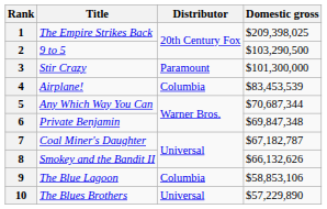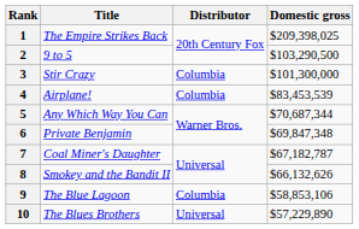 <table class="wikitable sortable" style="margin:auto; margin:auto;">
 <tr>
 <th>Rank</th>
 <th>Title</th>
 <th>Distributor</th>
 <th>Domestic gross</th>
 </tr>
 <tr>
 <th style="text-align:center;">1</th>
 <td><em><a href='#'>The Empire Strikes Back</a></em></td>
 <td rowspan="2"><a href='#'>20th Century Fox</a></td>
 <td>$209,398,025</td>
 </tr>
 <tr>
 <th style="text-align:center;">2</th>
 <td><em><a href='#'>9 to 5</a></em></td>
 <td>$103,290,500</td>
 </tr>
 <tr>
 <th style="text-align:center;">3</th>
 <td><em><a href='#'>Stir Crazy</a></em></td>
-<td><a href='#'>Paramount</a></td>
+<td><a href='#'>Columbia</a></td>
 <td>$101,300,000</td>
 </tr>
 <tr>
 <th style="text-align:center;">4</th>
 <td><em><a href='#'>Airplane!</a></em></td>
 <td><a href='#'>Columbia</a></td>
 <td>$83,453,539</td>
 </tr>
 <tr>
 <th style="text-align:center;">5</th>
 <td><em><a href='#'>Any Which Way You Can</a></em></td>
 <td rowspan="2"><a href='#'>Warner Bros.</a></td>
 <td>$70,687,344</td>
 </tr>
 <tr>
 <th style="text-align:center;">6</th>
 <td><em><a href='#'>Private Benjamin</a></em></td>
 <td>$69,847,348</td>
 </tr>
 <tr>
 <th style="text-align:center;">7</th>
 <td><em><a href='#'>Coal Miner's Daughter</a></em></td>
 <td rowspan="2"><a href='#'>Universal</a></td>
 <td>$67,182,787</td>
 </tr>
 <tr>
 <th style="text-align:center;">8</th>
 <td><em><a href='#'>Smokey and the Bandit II</a></em></td>
 <td>$66,132,626</td>
 </tr>
 <tr>
 <th style="text-align:center;">9</th>
 <td><em><a href='#'>The Blue Lagoon</a></em></td>
 <td><a href='#'>Columbia</a></td>
 <td>$58,853,106</td>
 </tr>
 <tr>
 <th style="text-align:center;">10</th>
 <td><em><a href='#'>The Blues Brothers</a></em></td>
 <td><a href='#'>Universal</a></td>
 <td>$57,229,890</td>
 </tr>
 </table>
